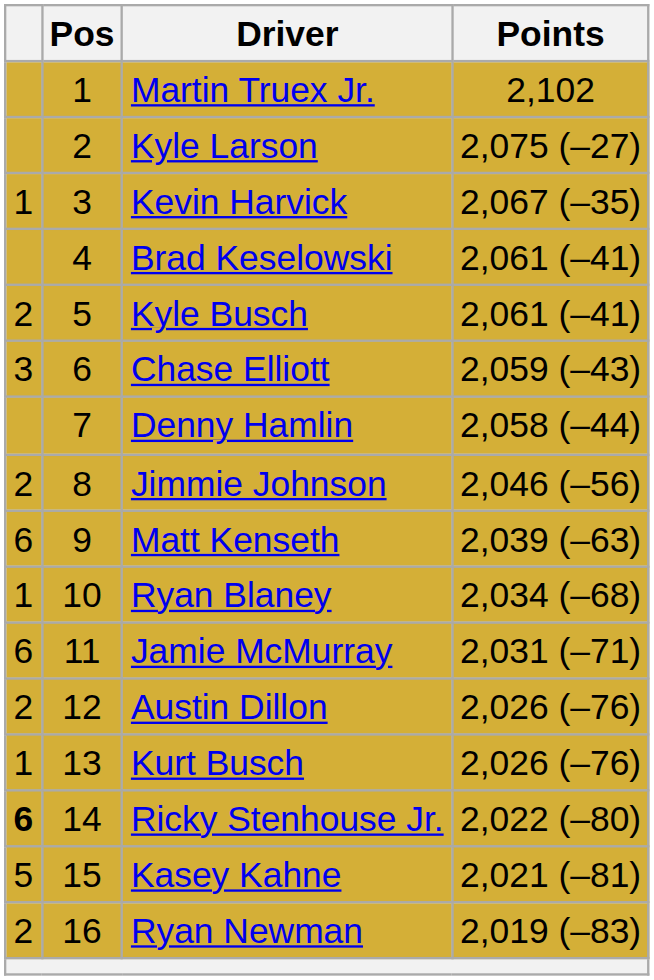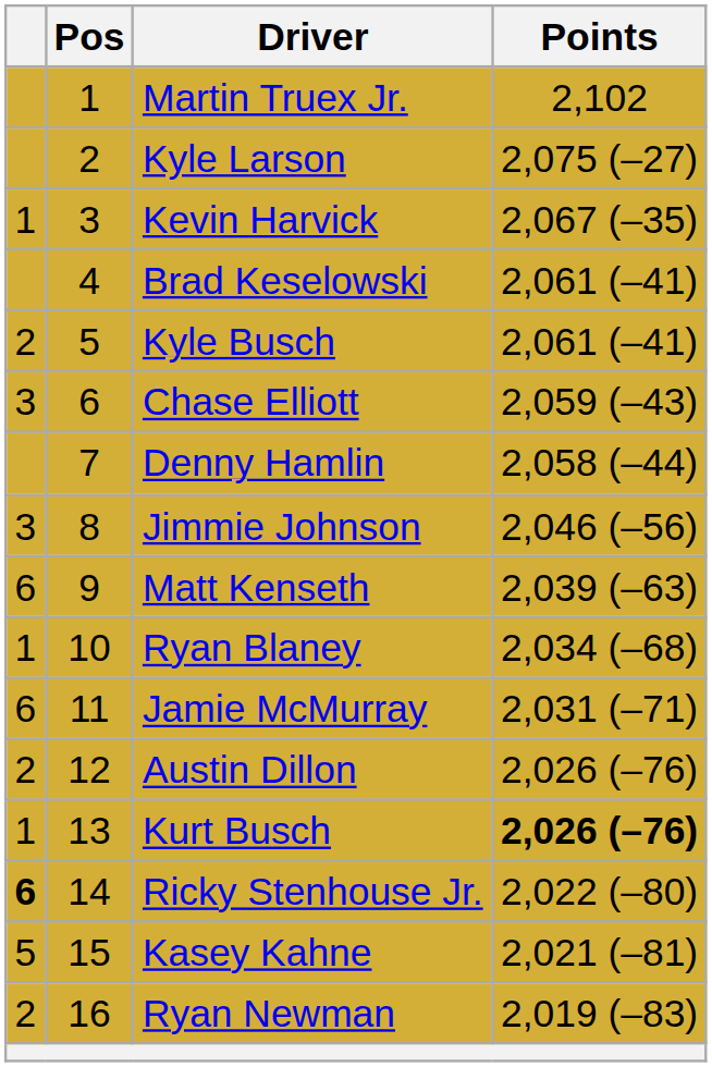 <table class="wikitable" style="font-size: 95%">
 <tr>
 <th></th>
 <th>Pos</th>
 <th>Driver</th>
 <th>Points</th>
 </tr>
 <tr style="background:#D4AF37;">
 <td align="left"></td>
 <td style="text-align:center;">1</td>
 <td><a href='#'>Martin Truex Jr.</a></td>
 <td style="text-align:center;">2,102</td>
 </tr>
 <tr style="background:#D4AF37;">
 <td align="left"></td>
 <td style="text-align:center;">2</td>
 <td><a href='#'>Kyle Larson</a></td>
 <td style="text-align:center;">2,075 (–27)</td>
 </tr>
 <tr style="background:#D4AF37;">
 <td align="left"> 1</td>
 <td style="text-align:center;">3</td>
 <td><a href='#'>Kevin Harvick</a></td>
 <td style="text-align:center;">2,067 (–35)</td>
 </tr>
 <tr style="background:#D4AF37;">
 <td align="left"></td>
 <td style="text-align:center;">4</td>
 <td><a href='#'>Brad Keselowski</a></td>
 <td style="text-align:center;">2,061 (–41)</td>
 </tr>
 <tr style="background:#D4AF37;">
 <td align="left"> 2</td>
 <td style="text-align:center;">5</td>
 <td><a href='#'>Kyle Busch</a></td>
 <td style="text-align:center;">2,061 (–41)</td>
 </tr>
 <tr style="background:#D4AF37;">
 <td align="left"> 3</td>
 <td style="text-align:center;">6</td>
 <td><a href='#'>Chase Elliott</a></td>
 <td style="text-align:center;">2,059 (–43)</td>
 </tr>
 <tr style="background:#D4AF37;">
 <td align="left"></td>
 <td style="text-align:center;">7</td>
 <td><a href='#'>Denny Hamlin</a></td>
 <td style="text-align:center;">2,058 (–44)</td>
 </tr>
 <tr style="background:#D4AF37;">
-<td align="left"> 2</td>
+<td align="left"> 3</td>
 <td style="text-align:center;">8</td>
 <td><a href='#'>Jimmie Johnson</a></td>
 <td style="text-align:center;">2,046 (–56)</td>
 </tr>
 <tr style="background:#D4AF37;">
 <td align="left"> 6</td>
 <td style="text-align:center;">9</td>
 <td><a href='#'>Matt Kenseth</a></td>
 <td style="text-align:center;">2,039 (–63)</td>
 </tr>
 <tr style="background:#D4AF37;">
 <td align="left"> 1</td>
 <td style="text-align:center;">10</td>
 <td><a href='#'>Ryan Blaney</a></td>
 <td style="text-align:center;">2,034 (–68)</td>
 </tr>
 <tr style="background:#D4AF37;">
 <td align="left"> 6</td>
 <td style="text-align:center;">11</td>
 <td><a href='#'>Jamie McMurray</a></td>
 <td style="text-align:center;">2,031 (–71)</td>
 </tr>
 <tr style="background:#D4AF37;">
 <td align="left"> 2</td>
 <td style="text-align:center;">12</td>
 <td><a href='#'>Austin Dillon</a></td>
 <td style="text-align:center;">2,026 (–76)</td>
 </tr>
 <tr style="background:#D4AF37;">
 <td align="left"> 1</td>
 <td style="text-align:center;">13</td>
 <td><a href='#'>Kurt Busch</a></td>
-<td style="text-align:center;">2,026 (–76)</td>
+<td style="text-align:center;"><strong>2,026 (–76)</strong></td>
 </tr>
 <tr style="background:#D4AF37;">
 <td align="left"><strong> 6</strong></td>
 <td style="text-align:center;">14</td>
 <td><a href='#'>Ricky Stenhouse Jr.</a></td>
 <td style="text-align:center;">2,022 (–80)</td>
 </tr>
 <tr style="background:#D4AF37;">
 <td align="left"> 5</td>
 <td style="text-align:center;">15</td>
 <td><a href='#'>Kasey Kahne</a></td>
 <td style="text-align:center;">2,021 (–81)</td>
 </tr>
 <tr style="background:#D4AF37;">
 <td align="left"> 2</td>
 <td style="text-align:center;">16</td>
 <td><a href='#'>Ryan Newman</a></td>
 <td style="text-align:center;">2,019 (–83)</td>
 </tr>
 <tr class="sortbottom">
 <th colspan="9"></th>
 </tr>
 </table>
